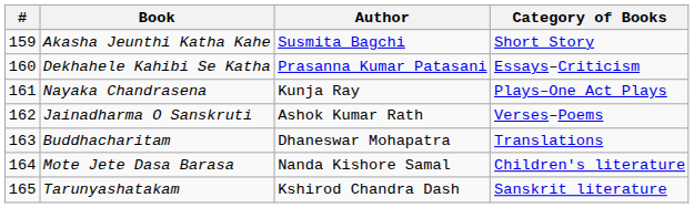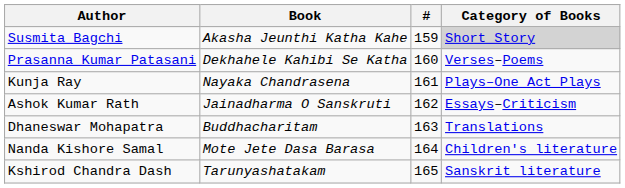 <table class="wikitable">
 <tr>
+<th>Author</th>
+<th>Book</th>
 <th>#</th>
-<th>Book</th>
-<th>Author</th>
 <th>Category of Books</th>
 </tr>
 <tr>
+<td><a href='#'>Susmita Bagchi</a></td>
+<td><em>Akasha Jeunthi Katha Kahe</em></td>
 <td>159</td>
-<td><em>Akasha Jeunthi Katha Kahe</em></td>
-<td><a href='#'>Susmita Bagchi</a></td>
-<td><a href='#'>Short Story</a></td>
+<td style="background: lightgrey;"><a href='#'>Short Story</a></td>
 </tr>
 <tr>
+<td><a href='#'>Prasanna Kumar Patasani</a></td>
+<td><em>Dekhahele Kahibi Se Katha</em></td>
 <td>160</td>
-<td><em>Dekhahele Kahibi Se Katha</em></td>
-<td><a href='#'>Prasanna Kumar Patasani</a></td>
+<td><a href='#'>Verses</a>–<a href='#'>Poems</a></td>
+</tr>
+<tr>
+<td>Kunja Ray</td>
+<td><em>Nayaka Chandrasena</em></td>
+<td>161</td>
+<td><a href='#'>Plays–One Act Plays</a></td>
+</tr>
+<tr>
+<td>Ashok Kumar Rath</td>
+<td><em>Jainadharma O Sanskruti</em></td>
+<td>162</td>
 <td><a href='#'>Essays</a>–<a href='#'>Criticism</a></td>
 </tr>
 <tr>
-<td>161</td>
-<td><em>Nayaka Chandrasena</em></td>
-<td>Kunja Ray</td>
-<td><a href='#'>Plays–One Act Plays</a></td>
-</tr>
-<tr>
-<td>162</td>
-<td><em>Jainadharma O Sanskruti</em></td>
-<td>Ashok Kumar Rath</td>
-<td><a href='#'>Verses</a>–<a href='#'>Poems</a></td>
-</tr>
-<tr>
+<td>Dhaneswar Mohapatra</td>
+<td><em>Buddhacharitam</em></td>
 <td>163</td>
-<td><em>Buddhacharitam</em></td>
-<td>Dhaneswar Mohapatra</td>
 <td><a href='#'>Translations</a></td>
 </tr>
 <tr>
+<td>Nanda Kishore Samal</td>
+<td><em>Mote Jete Dasa Barasa</em></td>
 <td>164</td>
-<td><em>Mote Jete Dasa Barasa</em></td>
-<td>Nanda Kishore Samal</td>
 <td><a href='#'>Children's literature</a></td>
 </tr>
 <tr>
+<td>Kshirod Chandra Dash</td>
+<td><em>Tarunyashatakam</em></td>
 <td>165</td>
-<td><em>Tarunyashatakam</em></td>
-<td>Kshirod Chandra Dash</td>
 <td><a href='#'>Sanskrit literature</a></td>
 </tr>
 </table>
